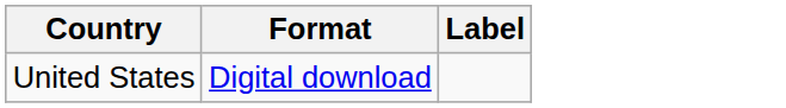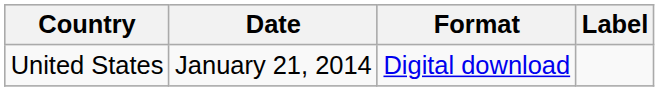 <table class="wikitable">
 <tr>
 <th>Country</th>
+<th>Date</th>
 <th>Format</th>
 <th>Label</th>
 </tr>
 <tr>
 <td>United States</td>
+<td>January 21, 2014</td>
 <td><a href='#'>Digital download</a></td>
 <td></td>
 </tr>
 </table>
